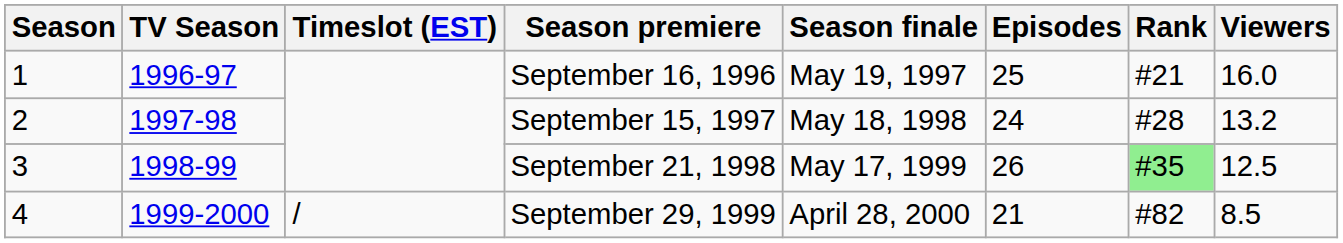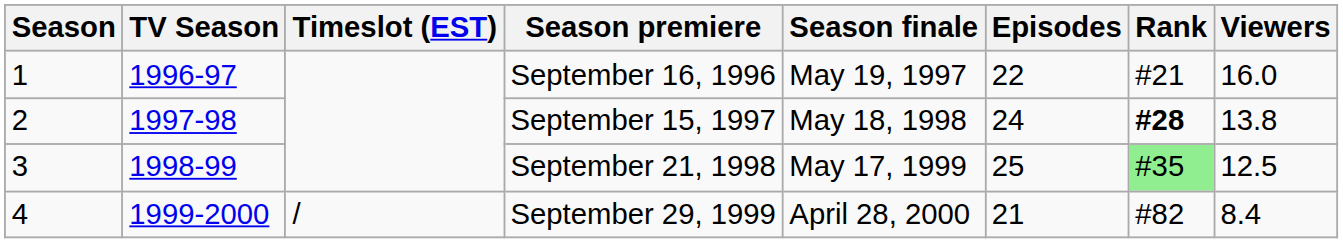 <table class=wikitable>
 <tr>
 <th>Season</th>
 <th>TV Season</th>
 <th>Timeslot (<a href='#'>EST</a>)</th>
 <th>Season premiere</th>
 <th>Season finale</th>
 <th>Episodes</th>
 <th>Rank</th>
 <th>Viewers<br></th>
 </tr>
 <tr>
 <td>1</td>
 <td><a href='#'>1996-97</a></td>
 <td rowspan="3"></td>
 <td>September 16, 1996</td>
 <td>May 19, 1997</td>
-<td>25</td>
+<td>22</td>
 <td>#21</td>
 <td>16.0</td>
 </tr>
 <tr>
 <td>2</td>
 <td><a href='#'>1997-98</a></td>
 <td>September 15, 1997</td>
 <td>May 18, 1998</td>
 <td>24</td>
-<td>#28</td>
-<td>13.2</td>
+<td><strong>#28</strong></td>
+<td>13.8</td>
 </tr>
 <tr>
 <td>3</td>
 <td><a href='#'>1998-99</a></td>
 <td>September 21, 1998</td>
 <td>May 17, 1999</td>
-<td>26</td>
+<td>25</td>
 <td style="background: lightgreen;">#35</td>
 <td>12.5</td>
 </tr>
 <tr>
 <td>4</td>
 <td><a href='#'>1999-2000</a></td>
 <td> / </td>
 <td>September 29, 1999</td>
 <td>April 28, 2000</td>
 <td>21</td>
 <td>#82</td>
-<td>8.5</td>
+<td>8.4</td>
 </tr>
 </table>
